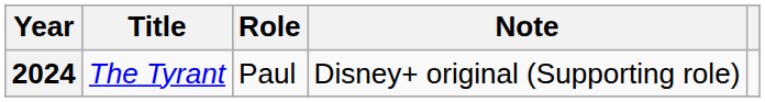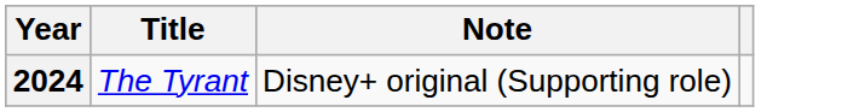 <table class="wikitable plainrowheaders">
 <tr>
 <th scope="col">Year</th>
 <th scope="col">Title</th>
-<th scope="col">Role</th>
 <th scope="col">Note</th>
 <th scope="col" class="unsortable"></th>
 </tr>
 <tr>
 <th scope="row">2024</th>
 <td><em><a href='#'>The Tyrant</a></em></td>
-<td>Paul</td>
 <td>Disney+ original (Supporting role)</td>
 <td></td>
 </tr>
 </table>
